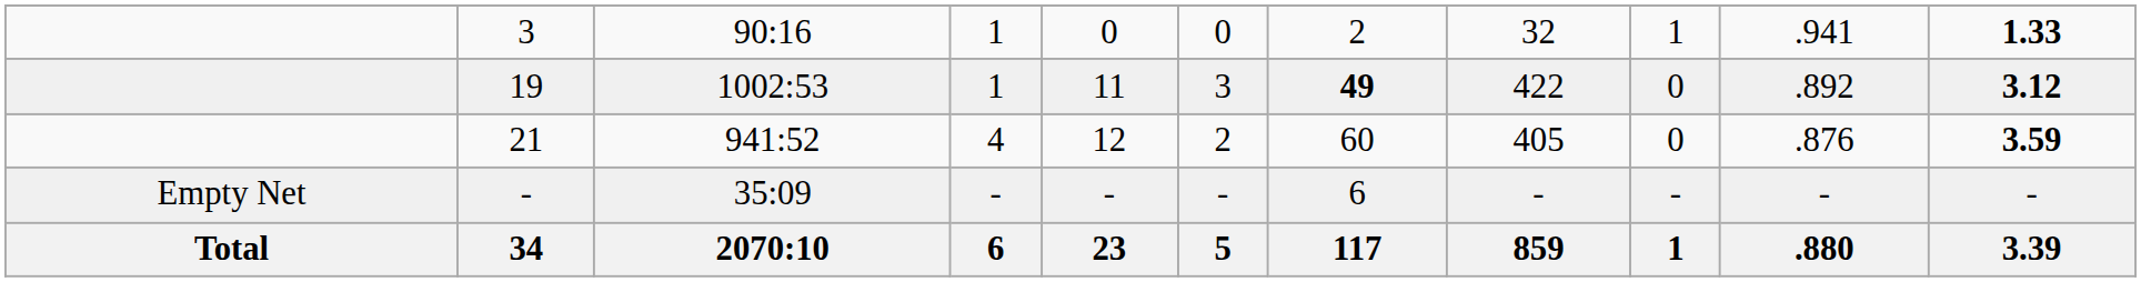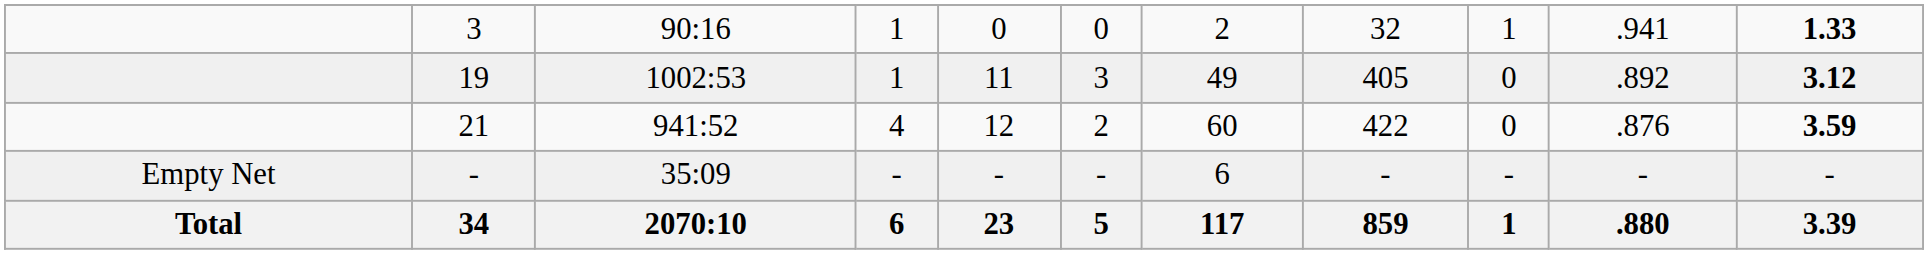 <table class="wikitable sortable" width ="1000">
 <tr align="center">
 </tr>
 <tr align="center">
 <td></td>
 <td>3</td>
 <td>90:16</td>
 <td>1</td>
 <td>0</td>
 <td>0</td>
 <td>2</td>
 <td>32</td>
 <td>1</td>
 <td>.941</td>
 <td><strong>1.33</strong></td>
 </tr>
 <tr align="center" bgcolor="#f0f0f0">
 <td></td>
 <td>19</td>
 <td>1002:53</td>
 <td>1</td>
 <td>11</td>
 <td>3</td>
-<td><strong>49</strong></td>
-<td>422</td>
+<td>49</td>
+<td>405</td>
 <td>0</td>
 <td>.892</td>
 <td><strong>3.12</strong></td>
 </tr>
 <tr align="center" bgcolor="">
 <td></td>
 <td>21</td>
 <td>941:52</td>
 <td>4</td>
 <td>12</td>
 <td>2</td>
 <td>60</td>
-<td>405</td>
+<td>422</td>
 <td>0</td>
 <td>.876</td>
 <td><strong>3.59</strong></td>
 </tr>
 <tr align="center" bgcolor="#f0f0f0">
 <td>Empty Net</td>
 <td>-</td>
 <td>35:09</td>
 <td>-</td>
 <td>-</td>
 <td>-</td>
 <td>6</td>
 <td>-</td>
 <td>-</td>
 <td>-</td>
 <td>-</td>
 </tr>
 <tr>
 <th>Total</th>
 <th>34</th>
 <th>2070:10</th>
 <th>6</th>
 <th>23</th>
 <th>5</th>
 <th>117</th>
 <th>859</th>
 <th>1</th>
 <th>.880</th>
 <th>3.39</th>
 </tr>
 </table>
